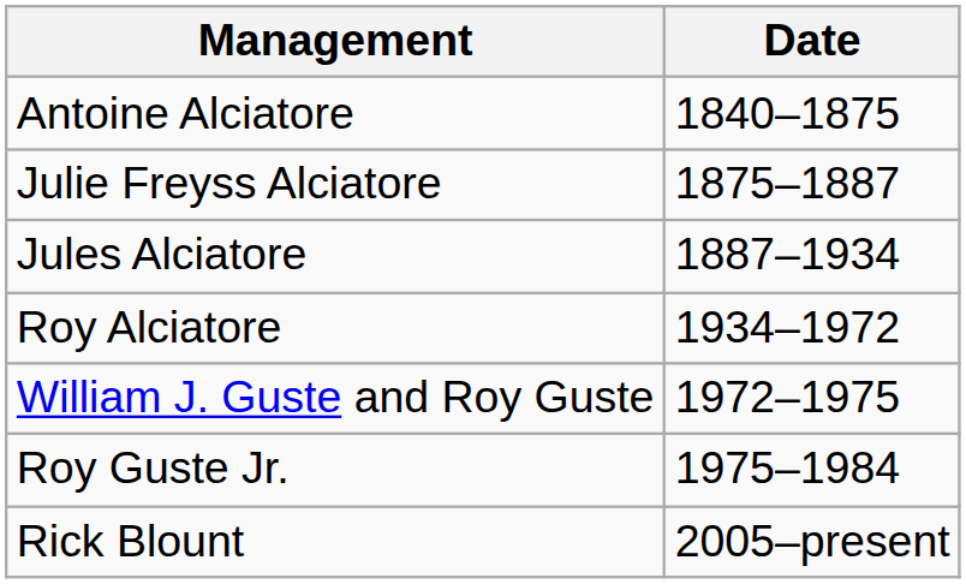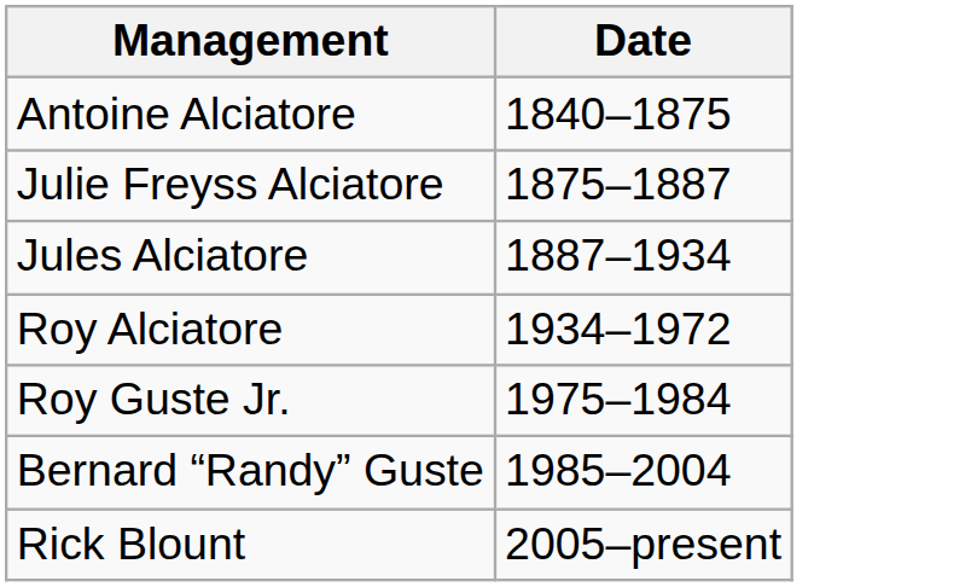 <table class="wikitable">
 <tr>
 <th>Management</th>
 <th>Date</th>
 </tr>
 <tr>
 <td>Antoine Alciatore</td>
 <td>1840–1875</td>
 </tr>
 <tr>
 <td>Julie Freyss Alciatore</td>
 <td>1875–1887</td>
 </tr>
 <tr>
 <td>Jules Alciatore</td>
 <td>1887–1934</td>
 </tr>
 <tr>
 <td>Roy Alciatore</td>
 <td>1934–1972</td>
 </tr>
 <tr>
-<td><a href='#'>William J. Guste</a> and Roy Guste</td>
-<td>1972–1975</td>
+<td>Roy Guste Jr.</td>
+<td>1975–1984</td>
 </tr>
 <tr>
-<td>Roy Guste Jr.</td>
-<td>1975–1984</td>
+<td>Bernard “Randy” Guste</td>
+<td>1985–2004</td>
 </tr>
 <tr>
 <td>Rick Blount</td>
 <td>2005–present</td>
 </tr>
 </table>
